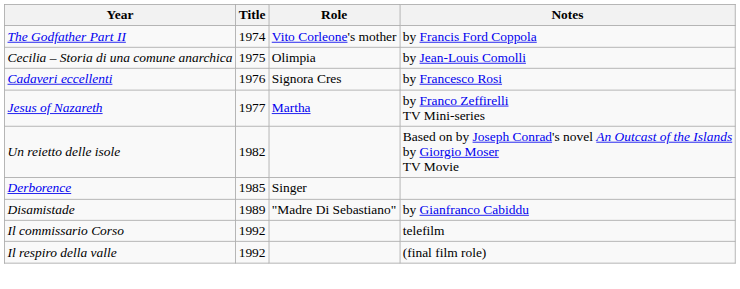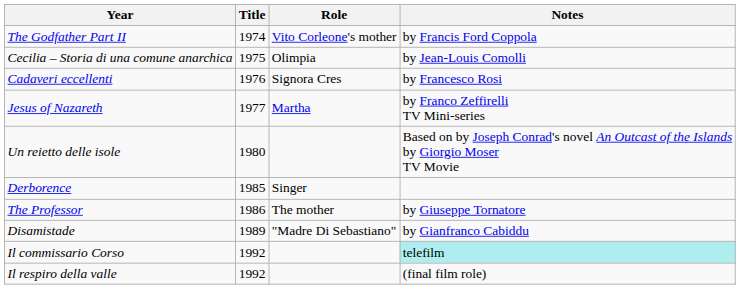 <table class="wikitable sortable">
 <tr>
 <th>Year</th>
 <th>Title</th>
 <th>Role</th>
 <th class = "unsortable">Notes</th>
 </tr>
 <tr>
 <td><em><a href='#'>The Godfather Part II</a></em></td>
 <td>1974</td>
 <td><a href='#'>Vito Corleone</a>'s mother</td>
 <td>by <a href='#'>Francis Ford Coppola</a></td>
 </tr>
 <tr>
 <td><em>Cecilia – Storia di una comune anarchica</em></td>
 <td>1975</td>
 <td>Olimpia</td>
 <td>by <a href='#'>Jean-Louis Comolli</a></td>
 </tr>
 <tr>
 <td><em><a href='#'>Cadaveri eccellenti</a></em></td>
 <td>1976</td>
 <td>Signora Cres</td>
 <td>by <a href='#'>Francesco Rosi</a></td>
 </tr>
 <tr>
 <td><em><a href='#'>Jesus of Nazareth</a></em></td>
 <td>1977</td>
 <td><a href='#'>Martha</a></td>
 <td>by <a href='#'>Franco Zeffirelli</a><br>TV Mini-series</td>
 </tr>
 <tr>
 <td><em>Un reietto delle isole</em></td>
-<td>1982</td>
+<td>1980</td>
 <td></td>
 <td>Based on by <a href='#'>Joseph Conrad</a>'s novel <em><a href='#'>An Outcast of the Islands</a></em><br>by <a href='#'>Giorgio Moser</a><br>TV Movie</td>
 </tr>
 <tr>
 <td><em><a href='#'>Derborence</a></em></td>
 <td>1985</td>
 <td>Singer</td>
 <td></td>
+</tr>
+<tr>
+<td><em><a href='#'>The Professor</a></em></td>
+<td>1986</td>
+<td>The mother</td>
+<td>by <a href='#'>Giuseppe Tornatore</a></td>
 </tr>
 <tr>
 <td><em>Disamistade</em></td>
 <td>1989</td>
 <td>"Madre Di Sebastiano"</td>
 <td>by <a href='#'>Gianfranco Cabiddu</a></td>
 </tr>
 <tr>
 <td><em>Il commissario Corso</em></td>
 <td>1992</td>
 <td></td>
-<td>telefilm</td>
+<td style="background: paleturquoise;">telefilm</td>
 </tr>
 <tr>
 <td><em>Il respiro della valle</em></td>
 <td>1992</td>
 <td></td>
 <td>(final film role)</td>
 </tr>
 </table>
